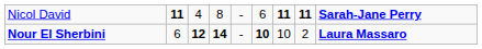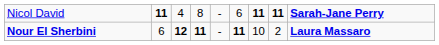 <table class="wikitable">
 <tr>
 <td width=200> <a href='#'>Nicol David</a></td>
 <td style="width:20px; text-align:center;"><strong>11</strong></td>
 <td style="width:20px; text-align:center;">4</td>
 <td style="width:20px; text-align:center;">8</td>
 <td style="width:20px; text-align:center;">-</td>
 <td style="width:20px; text-align:center;">6</td>
 <td style="width:20px; text-align:center;"><strong>11</strong></td>
 <td style="width:20px; text-align:center;"><strong>11</strong></td>
 <td width=200> <strong><a href='#'>Sarah-Jane Perry</a></strong></td>
 </tr>
 <tr>
 <td width=200> <strong><a href='#'>Nour El Sherbini</a></strong></td>
 <td style="width:20px; text-align:center;">6</td>
 <td style="width:20px; text-align:center;"><strong>12</strong></td>
-<td style="width:20px; text-align:center;"><strong>14</strong></td>
+<td style="width:20px; text-align:center;"><strong>11</strong></td>
 <td style="width:20px; text-align:center;">-</td>
-<td style="width:20px; text-align:center;"><strong>10</strong></td>
+<td style="width:20px; text-align:center;"><strong>11</strong></td>
 <td style="width:20px; text-align:center;">10</td>
 <td style="width:20px; text-align:center;">2</td>
 <td width=200><strong> <a href='#'>Laura Massaro</a></strong></td>
 </tr>
 </table>
